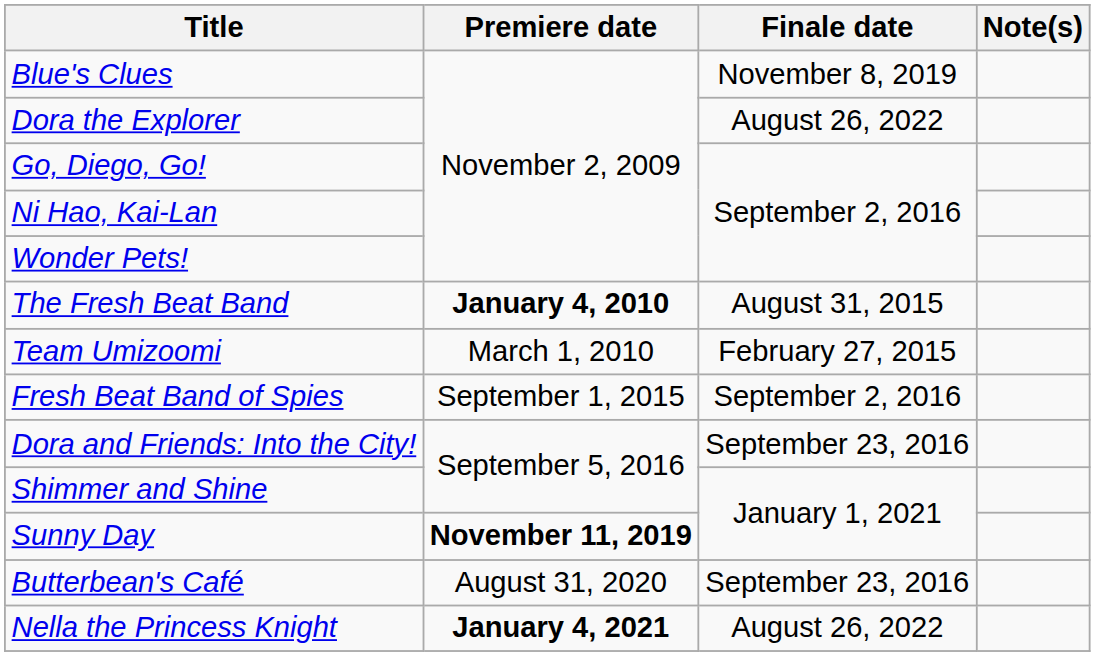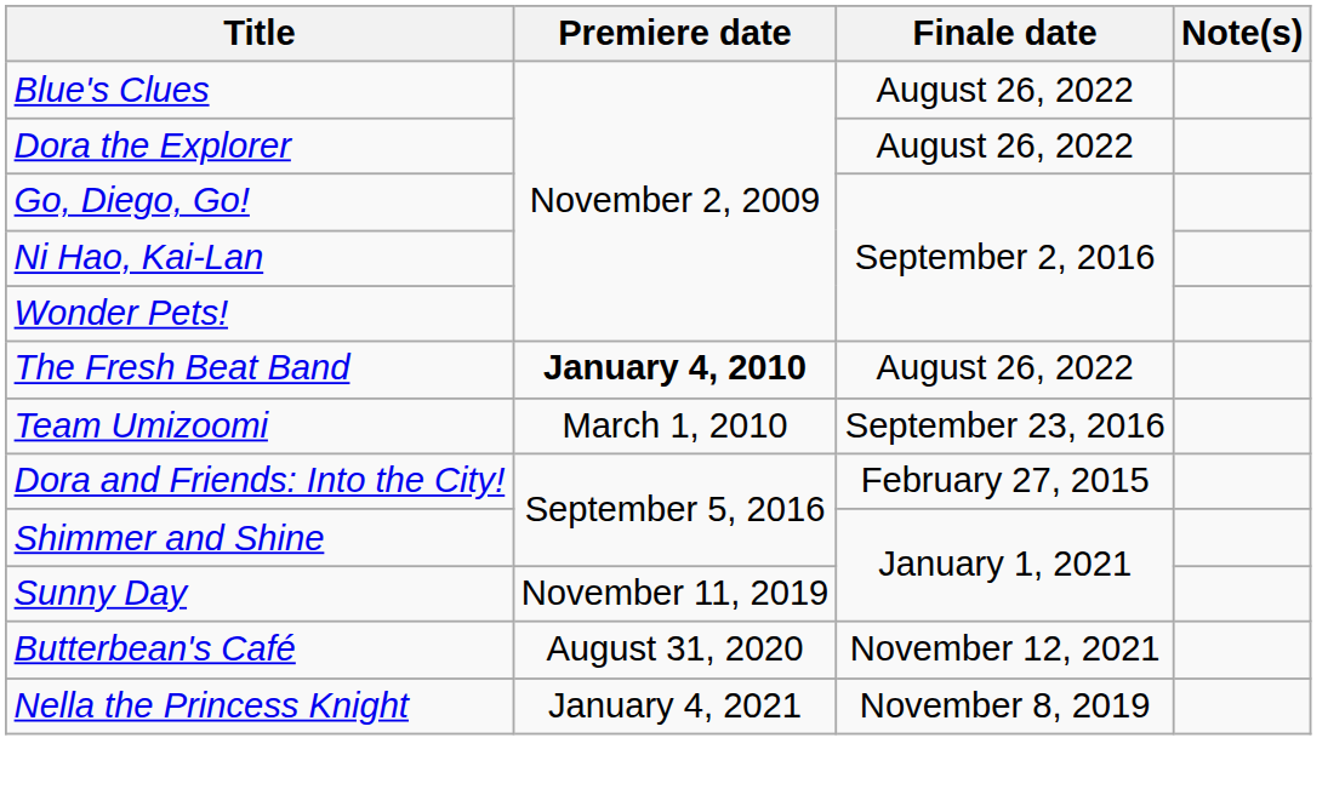 <table class="wikitable sortable" style="text-align:center;">
 <tr>
 <th>Title</th>
 <th>Premiere date</th>
 <th>Finale date</th>
 <th>Note(s)</th>
 </tr>
 <tr>
 <td scope="row" style="text-align:left;"><em><a href='#'>Blue's Clues</a></em></td>
 <td rowspan=5>November 2, 2009</td>
-<td>November 8, 2019</td>
+<td>August 26, 2022</td>
 <td></td>
 </tr>
 <tr>
 <td scope="row" style="text-align:left;"><em><a href='#'>Dora the Explorer</a></em></td>
 <td>August 26, 2022</td>
 <td></td>
 </tr>
 <tr>
 <td scope="row" style="text-align:left;"><em><a href='#'>Go, Diego, Go!</a></em></td>
 <td rowspan=3>September 2, 2016</td>
 <td></td>
 </tr>
 <tr>
 <td scope="row" style="text-align:left;"><em><a href='#'>Ni Hao, Kai-Lan</a></em></td>
 <td></td>
 </tr>
 <tr>
 <td scope="row" style="text-align:left;"><em><a href='#'>Wonder Pets!</a></em></td>
 <td></td>
 </tr>
 <tr>
 <td scope="row" style="text-align:left;"><em><a href='#'>The Fresh Beat Band</a></em></td>
 <td><strong>January 4, 2010</strong></td>
-<td>August 31, 2015</td>
+<td>August 26, 2022</td>
 <td></td>
 </tr>
 <tr>
 <td scope="row" style="text-align:left;"><em><a href='#'>Team Umizoomi</a></em></td>
 <td>March 1, 2010</td>
-<td>February 27, 2015</td>
-<td></td>
-</tr>
-<tr>
-<td scope="row" style="text-align:left;"><em><a href='#'>Fresh Beat Band of Spies</a></em></td>
-<td>September 1, 2015</td>
-<td>September 2, 2016</td>
+<td>September 23, 2016</td>
 <td></td>
 </tr>
 <tr>
 <td scope="row" style="text-align:left;"><em><a href='#'>Dora and Friends: Into the City!</a></em></td>
 <td rowspan=2>September 5, 2016</td>
-<td>September 23, 2016</td>
+<td>February 27, 2015</td>
 <td></td>
 </tr>
 <tr>
 <td scope="row" style="text-align:left;"><em><a href='#'>Shimmer and Shine</a></em></td>
 <td rowspan="2">January 1, 2021</td>
 <td></td>
 </tr>
 <tr>
 <td scope="row" style="text-align:left;"><em><a href='#'>Sunny Day</a></em></td>
-<td><strong>November 11, 2019</strong></td>
+<td>November 11, 2019</td>
 <td></td>
 </tr>
 <tr>
 <td scope="row" style="text-align:left;"><em><a href='#'>Butterbean's Café</a></em></td>
 <td>August 31, 2020</td>
-<td>September 23, 2016</td>
+<td>November 12, 2021</td>
 <td></td>
 </tr>
 <tr>
 <td scope="row" style="text-align:left;"><em><a href='#'>Nella the Princess Knight</a></em></td>
-<td><strong>January 4, 2021</strong></td>
-<td>August 26, 2022</td>
+<td>January 4, 2021</td>
+<td>November 8, 2019</td>
 <td></td>
 </tr>
 </table>
